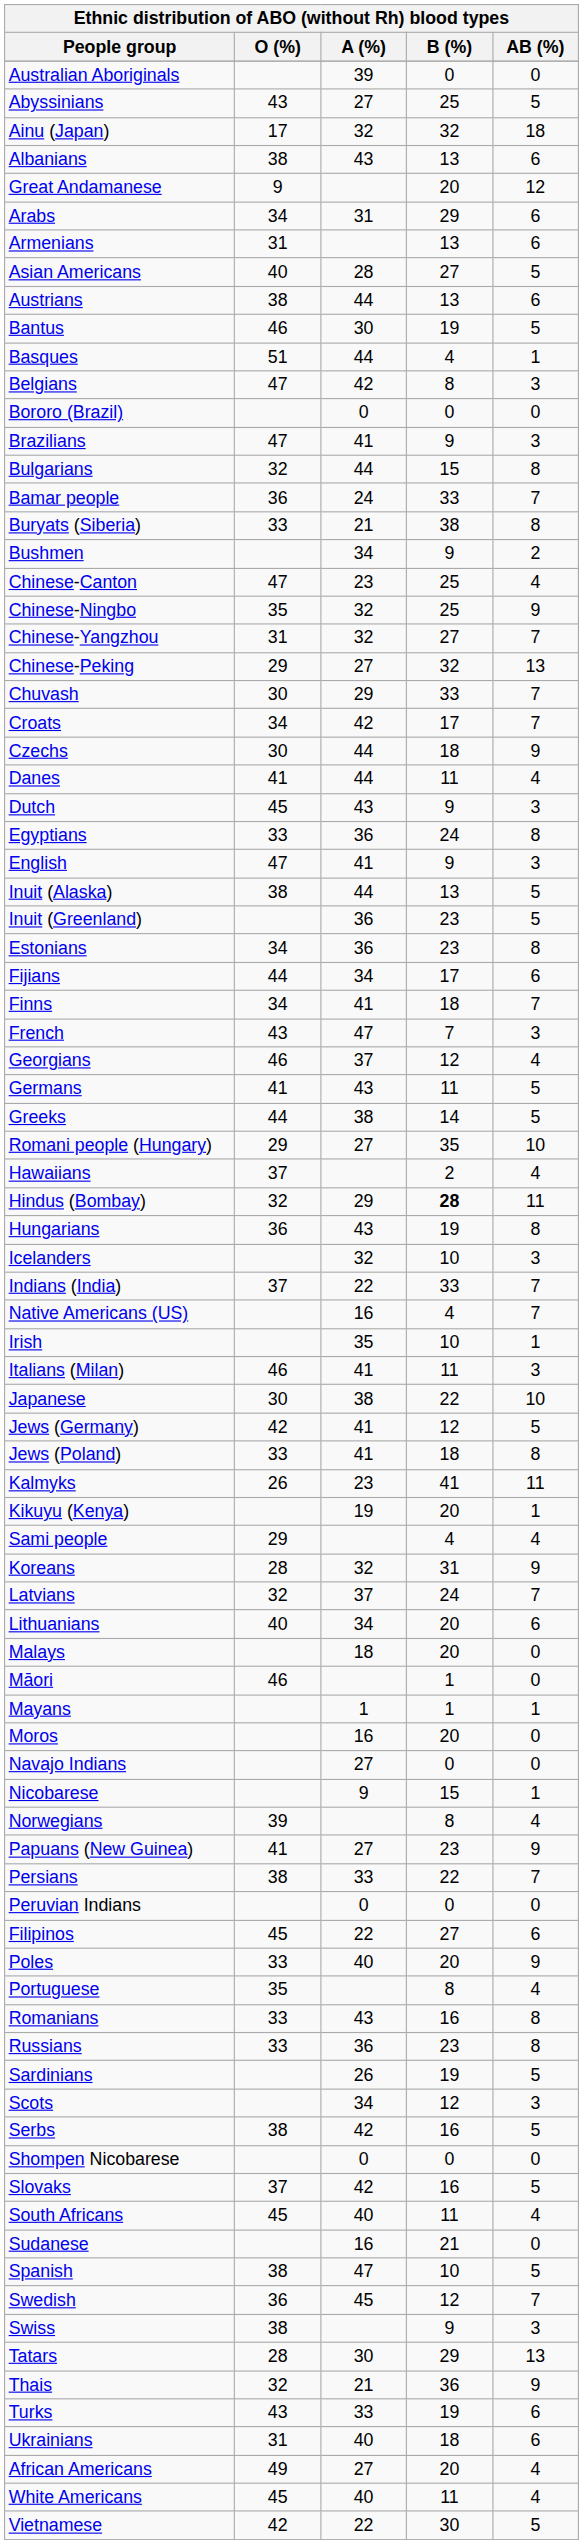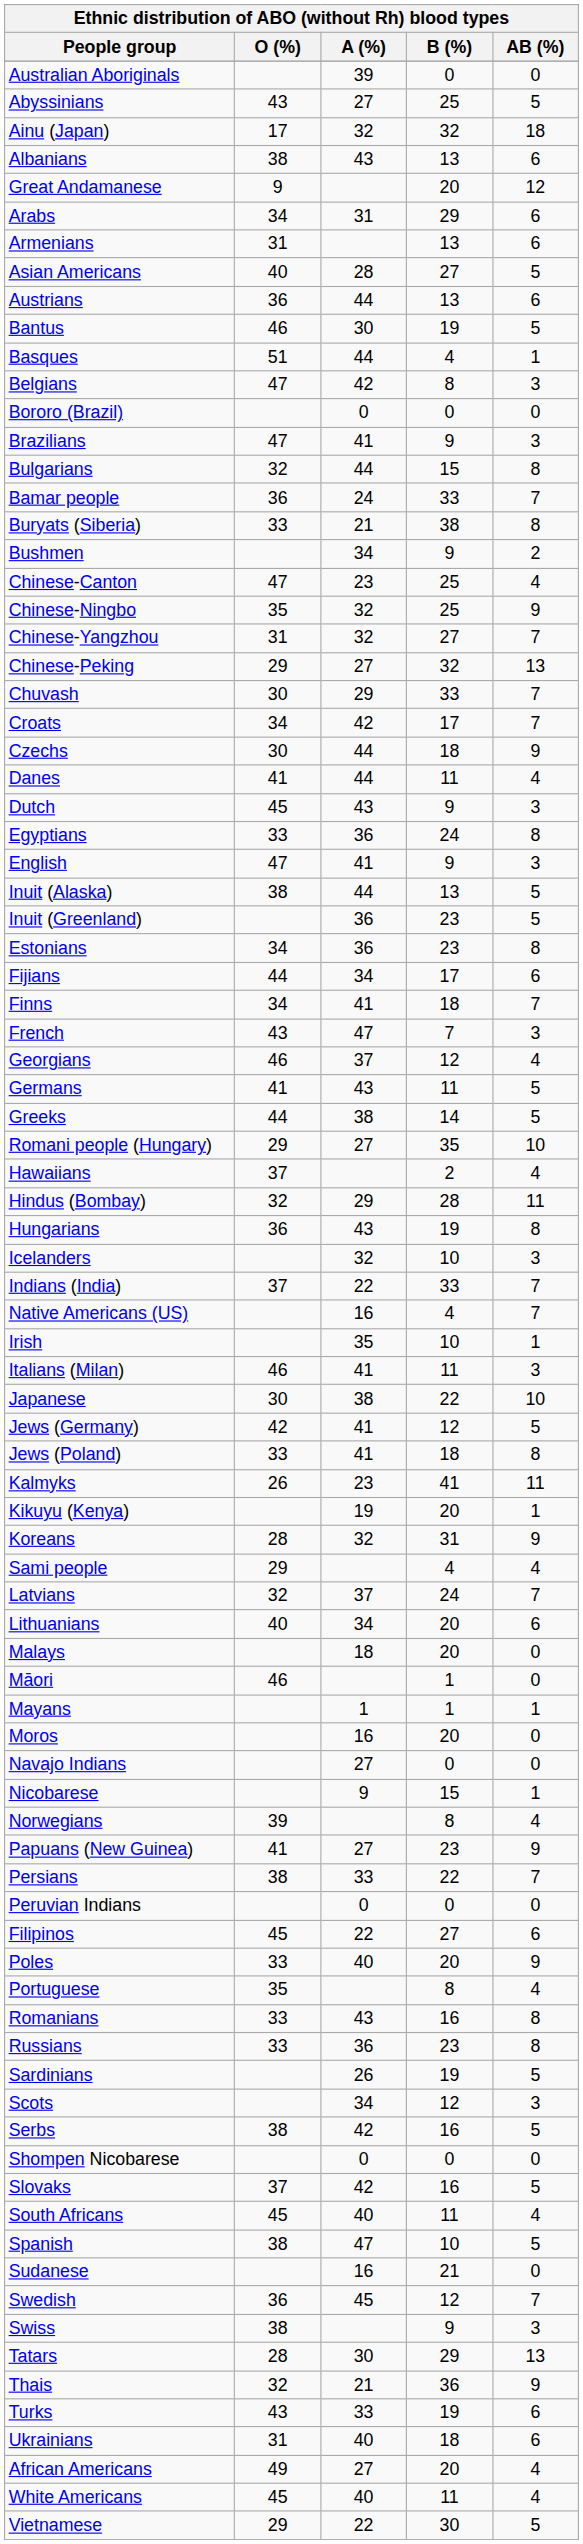 <table class="wikitable sortable collapsible">
 <tr>
 <th colspan=5>Ethnic distribution of ABO (without Rh) blood types<br></th>
 </tr>
 <tr>
 <th width=200>People group</th>
 <th width=70>O (%)</th>
 <th width=70>A (%)</th>
 <th width=70>B (%)</th>
 <th width=70>AB (%)</th>
 </tr>
 <tr>
 </tr>
 <tr>
 <td><a href='#'>Australian Aboriginals</a></td>
 <td style="text-align:center;"></td>
 <td style="text-align:center;">39</td>
 <td style="text-align:center;">0</td>
 <td style="text-align:center;">0</td>
 </tr>
 <tr>
 <td><a href='#'>Abyssinians</a></td>
 <td style="text-align:center;">43</td>
 <td style="text-align:center;">27</td>
 <td style="text-align:center;">25</td>
 <td style="text-align:center;">5</td>
 </tr>
 <tr>
 <td><a href='#'>Ainu</a> (<a href='#'>Japan</a>)</td>
 <td style="text-align:center;">17</td>
 <td style="text-align:center;">32</td>
 <td style="text-align:center;">32</td>
 <td style="text-align:center;">18</td>
 </tr>
 <tr>
 <td><a href='#'>Albanians</a></td>
 <td style="text-align:center;">38</td>
 <td style="text-align:center;">43</td>
 <td style="text-align:center;">13</td>
 <td style="text-align:center;">6</td>
 </tr>
 <tr>
 <td><a href='#'>Great Andamanese</a></td>
 <td style="text-align:center;">9</td>
 <td style="text-align:center;"></td>
 <td style="text-align:center;">20</td>
 <td style="text-align:center;">12</td>
 </tr>
 <tr>
 <td><a href='#'>Arabs</a></td>
 <td style="text-align:center;">34</td>
 <td style="text-align:center;">31</td>
 <td style="text-align:center;">29</td>
 <td style="text-align:center;">6</td>
 </tr>
 <tr>
 <td><a href='#'>Armenians</a></td>
 <td style="text-align:center;">31</td>
 <td style="text-align:center;"></td>
 <td style="text-align:center;">13</td>
 <td style="text-align:center;">6</td>
 </tr>
 <tr>
 <td><a href='#'>Asian Americans</a></td>
 <td style="text-align:center;">40</td>
 <td style="text-align:center;">28</td>
 <td style="text-align:center;">27</td>
 <td style="text-align:center;">5</td>
 </tr>
 <tr>
 <td><a href='#'>Austrians</a></td>
-<td style="text-align:center;">38</td>
+<td style="text-align:center;">36</td>
 <td style="text-align:center;">44</td>
 <td style="text-align:center;">13</td>
 <td style="text-align:center;">6</td>
 </tr>
 <tr>
 <td><a href='#'>Bantus</a></td>
 <td style="text-align:center;">46</td>
 <td style="text-align:center;">30</td>
 <td style="text-align:center;">19</td>
 <td style="text-align:center;">5</td>
 </tr>
 <tr>
 <td><a href='#'>Basques</a></td>
 <td style="text-align:center;">51</td>
 <td style="text-align:center;">44</td>
 <td style="text-align:center;">4</td>
 <td style="text-align:center;">1</td>
 </tr>
 <tr>
 <td><a href='#'>Belgians</a></td>
 <td style="text-align:center;">47</td>
 <td style="text-align:center;">42</td>
 <td style="text-align:center;">8</td>
 <td style="text-align:center;">3</td>
 </tr>
 <tr>
 <td><a href='#'>Bororo (Brazil)</a></td>
 <td style="text-align:center;"></td>
 <td style="text-align:center;">0</td>
 <td style="text-align:center;">0</td>
 <td style="text-align:center;">0</td>
 </tr>
 <tr>
 <td><a href='#'>Brazilians</a></td>
 <td style="text-align:center;">47</td>
 <td style="text-align:center;">41</td>
 <td style="text-align:center;">9</td>
 <td style="text-align:center;">3</td>
 </tr>
 <tr>
 <td><a href='#'>Bulgarians</a></td>
 <td style="text-align:center;">32</td>
 <td style="text-align:center;">44</td>
 <td style="text-align:center;">15</td>
 <td style="text-align:center;">8</td>
 </tr>
 <tr>
 <td><a href='#'>Bamar people</a></td>
 <td style="text-align:center;">36</td>
 <td style="text-align:center;">24</td>
 <td style="text-align:center;">33</td>
 <td style="text-align:center;">7</td>
 </tr>
 <tr>
 <td><a href='#'>Buryats</a> (<a href='#'>Siberia</a>)</td>
 <td style="text-align:center;">33</td>
 <td style="text-align:center;">21</td>
 <td style="text-align:center;">38</td>
 <td style="text-align:center;">8</td>
 </tr>
 <tr>
 <td><a href='#'>Bushmen</a></td>
 <td style="text-align:center;"></td>
 <td style="text-align:center;">34</td>
 <td style="text-align:center;">9</td>
 <td style="text-align:center;">2</td>
 </tr>
 <tr>
 <td><a href='#'>Chinese</a>-<a href='#'>Canton</a></td>
 <td style="text-align:center;">47</td>
 <td style="text-align:center;">23</td>
 <td style="text-align:center;">25</td>
 <td style="text-align:center;">4</td>
 </tr>
 <tr>
 <td><a href='#'>Chinese</a>-<a href='#'>Ningbo</a></td>
 <td style="text-align:center;">35</td>
 <td style="text-align:center;">32</td>
 <td style="text-align:center;">25</td>
 <td style="text-align:center;">9</td>
 </tr>
 <tr>
 <td><a href='#'>Chinese</a>-<a href='#'>Yangzhou</a></td>
 <td style="text-align:center;">31</td>
 <td style="text-align:center;">32</td>
 <td style="text-align:center;">27</td>
 <td style="text-align:center;">7</td>
 </tr>
 <tr>
 <td><a href='#'>Chinese</a>-<a href='#'>Peking</a></td>
 <td style="text-align:center;">29</td>
 <td style="text-align:center;">27</td>
 <td style="text-align:center;">32</td>
 <td style="text-align:center;">13</td>
 </tr>
 <tr>
 <td><a href='#'>Chuvash</a></td>
 <td style="text-align:center;">30</td>
 <td style="text-align:center;">29</td>
 <td style="text-align:center;">33</td>
 <td style="text-align:center;">7</td>
 </tr>
 <tr>
 <td><a href='#'>Croats</a></td>
 <td style="text-align:center;">34</td>
 <td style="text-align:center;">42</td>
 <td style="text-align:center;">17</td>
 <td style="text-align:center;">7</td>
 </tr>
 <tr>
 <td><a href='#'>Czechs</a></td>
 <td style="text-align:center;">30</td>
 <td style="text-align:center;">44</td>
 <td style="text-align:center;">18</td>
 <td style="text-align:center;">9</td>
 </tr>
 <tr>
 <td><a href='#'>Danes</a></td>
 <td style="text-align:center;">41</td>
 <td style="text-align:center;">44</td>
 <td style="text-align:center;">11</td>
 <td style="text-align:center;">4</td>
 </tr>
 <tr>
 <td><a href='#'>Dutch</a></td>
 <td style="text-align:center;">45</td>
 <td style="text-align:center;">43</td>
 <td style="text-align:center;">9</td>
 <td style="text-align:center;">3</td>
 </tr>
 <tr>
 <td><a href='#'>Egyptians</a></td>
 <td style="text-align:center;">33</td>
 <td style="text-align:center;">36</td>
 <td style="text-align:center;">24</td>
 <td style="text-align:center;">8</td>
 </tr>
 <tr>
 <td><a href='#'>English</a></td>
 <td style="text-align:center;">47</td>
 <td style="text-align:center;">41</td>
 <td style="text-align:center;">9</td>
 <td style="text-align:center;">3</td>
 </tr>
 <tr>
 <td><a href='#'>Inuit</a> (<a href='#'>Alaska</a>)</td>
 <td style="text-align:center;">38</td>
 <td style="text-align:center;">44</td>
 <td style="text-align:center;">13</td>
 <td style="text-align:center;">5</td>
 </tr>
 <tr>
 <td><a href='#'>Inuit</a> (<a href='#'>Greenland</a>)</td>
 <td style="text-align:center;"></td>
 <td style="text-align:center;">36</td>
 <td style="text-align:center;">23</td>
 <td style="text-align:center;">5</td>
 </tr>
 <tr>
 <td><a href='#'>Estonians</a></td>
 <td style="text-align:center;">34</td>
 <td style="text-align:center;">36</td>
 <td style="text-align:center;">23</td>
 <td style="text-align:center;">8</td>
 </tr>
 <tr>
 <td><a href='#'>Fijians</a></td>
 <td style="text-align:center;">44</td>
 <td style="text-align:center;">34</td>
 <td style="text-align:center;">17</td>
 <td style="text-align:center;">6</td>
 </tr>
 <tr>
 <td><a href='#'>Finns</a></td>
 <td style="text-align:center;">34</td>
 <td style="text-align:center;">41</td>
 <td style="text-align:center;">18</td>
 <td style="text-align:center;">7</td>
 </tr>
 <tr>
 <td><a href='#'>French</a></td>
 <td style="text-align:center;">43</td>
 <td style="text-align:center;">47</td>
 <td style="text-align:center;">7</td>
 <td style="text-align:center;">3</td>
 </tr>
 <tr>
 <td><a href='#'>Georgians</a></td>
 <td style="text-align:center;">46</td>
 <td style="text-align:center;">37</td>
 <td style="text-align:center;">12</td>
 <td style="text-align:center;">4</td>
 </tr>
 <tr>
 <td><a href='#'>Germans</a></td>
 <td style="text-align:center;">41</td>
 <td style="text-align:center;">43</td>
 <td style="text-align:center;">11</td>
 <td style="text-align:center;">5</td>
 </tr>
 <tr>
 <td><a href='#'>Greeks</a></td>
 <td style="text-align:center;">44</td>
 <td style="text-align:center;">38</td>
 <td style="text-align:center;">14</td>
 <td style="text-align:center;">5</td>
 </tr>
 <tr>
 <td><a href='#'>Romani people</a> (<a href='#'>Hungary</a>)</td>
 <td style="text-align:center;">29</td>
 <td style="text-align:center;">27</td>
 <td style="text-align:center;">35</td>
 <td style="text-align:center;">10</td>
 </tr>
 <tr>
 <td><a href='#'>Hawaiians</a></td>
 <td style="text-align:center;">37</td>
 <td style="text-align:center;"></td>
 <td style="text-align:center;">2</td>
 <td style="text-align:center;">4</td>
 </tr>
 <tr>
 <td><a href='#'>Hindus</a> (<a href='#'>Bombay</a>)</td>
 <td style="text-align:center;">32</td>
 <td style="text-align:center;">29</td>
-<td style="text-align:center;"><strong>28</strong></td>
+<td style="text-align:center;">28</td>
 <td style="text-align:center;">11</td>
 </tr>
 <tr>
 <td><a href='#'>Hungarians</a></td>
 <td style="text-align:center;">36</td>
 <td style="text-align:center;">43</td>
 <td style="text-align:center;">19</td>
 <td style="text-align:center;">8</td>
 </tr>
 <tr>
 <td><a href='#'>Icelanders</a></td>
 <td style="text-align:center;"></td>
 <td style="text-align:center;">32</td>
 <td style="text-align:center;">10</td>
 <td style="text-align:center;">3</td>
 </tr>
 <tr>
 <td nowrap><a href='#'>Indians</a> (<a href='#'>India</a>)</td>
 <td style="text-align:center;">37</td>
 <td style="text-align:center;">22</td>
 <td style="text-align:center;">33</td>
 <td style="text-align:center;">7</td>
 </tr>
 <tr>
 <td nowrap><a href='#'>Native Americans (US)</a></td>
 <td style="text-align:center;"></td>
 <td style="text-align:center;">16</td>
 <td style="text-align:center;">4</td>
 <td style="text-align:center;">7</td>
 </tr>
 <tr>
 <td><a href='#'>Irish</a></td>
 <td style="text-align:center;"></td>
 <td style="text-align:center;">35</td>
 <td style="text-align:center;">10</td>
 <td style="text-align:center;">1</td>
 </tr>
 <tr>
 <td><a href='#'>Italians</a> (<a href='#'>Milan</a>)</td>
 <td style="text-align:center;">46</td>
 <td style="text-align:center;">41</td>
 <td style="text-align:center;">11</td>
 <td style="text-align:center;">3</td>
 </tr>
 <tr>
 <td><a href='#'>Japanese</a></td>
 <td style="text-align:center;">30</td>
 <td style="text-align:center;">38</td>
 <td style="text-align:center;">22</td>
 <td style="text-align:center;">10</td>
 </tr>
 <tr>
 <td><a href='#'>Jews</a> (<a href='#'>Germany</a>)</td>
 <td style="text-align:center;">42</td>
 <td style="text-align:center;">41</td>
 <td style="text-align:center;">12</td>
 <td style="text-align:center;">5</td>
 </tr>
 <tr>
 <td><a href='#'>Jews</a> (<a href='#'>Poland</a>)</td>
 <td style="text-align:center;">33</td>
 <td style="text-align:center;">41</td>
 <td style="text-align:center;">18</td>
 <td style="text-align:center;">8</td>
 </tr>
 <tr>
 <td><a href='#'>Kalmyks</a></td>
 <td style="text-align:center;">26</td>
 <td style="text-align:center;">23</td>
 <td style="text-align:center;">41</td>
 <td style="text-align:center;">11</td>
 </tr>
 <tr>
 <td><a href='#'>Kikuyu</a> (<a href='#'>Kenya</a>)</td>
 <td style="text-align:center;"></td>
 <td style="text-align:center;">19</td>
 <td style="text-align:center;">20</td>
 <td style="text-align:center;">1</td>
 </tr>
 <tr>
+<td><a href='#'>Koreans</a></td>
+<td style="text-align:center;">28</td>
+<td style="text-align:center;">32</td>
+<td style="text-align:center;">31</td>
+<td style="text-align:center;">9</td>
+</tr>
+<tr>
 <td><a href='#'>Sami people</a></td>
 <td style="text-align:center;">29</td>
 <td style="text-align:center;"></td>
 <td style="text-align:center;">4</td>
 <td style="text-align:center;">4</td>
-</tr>
-<tr>
-<td><a href='#'>Koreans</a></td>
-<td style="text-align:center;">28</td>
-<td style="text-align:center;">32</td>
-<td style="text-align:center;">31</td>
-<td style="text-align:center;">9</td>
 </tr>
 <tr>
 <td><a href='#'>Latvians</a></td>
 <td style="text-align:center;">32</td>
 <td style="text-align:center;">37</td>
 <td style="text-align:center;">24</td>
 <td style="text-align:center;">7</td>
 </tr>
 <tr>
 <td><a href='#'>Lithuanians</a></td>
 <td style="text-align:center;">40</td>
 <td style="text-align:center;">34</td>
 <td style="text-align:center;">20</td>
 <td style="text-align:center;">6</td>
 </tr>
 <tr>
 <td><a href='#'>Malays</a></td>
 <td style="text-align:center;"></td>
 <td style="text-align:center;">18</td>
 <td style="text-align:center;">20</td>
 <td style="text-align:center;">0</td>
 </tr>
 <tr>
 <td><a href='#'>Māori</a></td>
 <td style="text-align:center;">46</td>
 <td style="text-align:center;"></td>
 <td style="text-align:center;">1</td>
 <td style="text-align:center;">0</td>
 </tr>
 <tr>
 <td><a href='#'>Mayans</a></td>
 <td style="text-align:center;"></td>
 <td style="text-align:center;">1</td>
 <td style="text-align:center;">1</td>
 <td style="text-align:center;">1</td>
 </tr>
 <tr>
 <td><a href='#'>Moros</a></td>
 <td style="text-align:center;"></td>
 <td style="text-align:center;">16</td>
 <td style="text-align:center;">20</td>
 <td style="text-align:center;">0</td>
 </tr>
 <tr>
 <td><a href='#'>Navajo Indians</a></td>
 <td style="text-align:center;"></td>
 <td style="text-align:center;">27</td>
 <td style="text-align:center;">0</td>
 <td style="text-align:center;">0</td>
 </tr>
 <tr>
 <td><a href='#'>Nicobarese</a></td>
 <td style="text-align:center;"></td>
 <td style="text-align:center;">9</td>
 <td style="text-align:center;">15</td>
 <td style="text-align:center;">1</td>
 </tr>
 <tr>
 <td><a href='#'>Norwegians</a></td>
 <td style="text-align:center;">39</td>
 <td style="text-align:center;"></td>
 <td style="text-align:center;">8</td>
 <td style="text-align:center;">4</td>
 </tr>
 <tr>
 <td><a href='#'>Papuans</a> (<a href='#'>New Guinea</a>)</td>
 <td style="text-align:center;">41</td>
 <td style="text-align:center;">27</td>
 <td style="text-align:center;">23</td>
 <td style="text-align:center;">9</td>
 </tr>
 <tr>
 <td><a href='#'>Persians</a></td>
 <td style="text-align:center;">38</td>
 <td style="text-align:center;">33</td>
 <td style="text-align:center;">22</td>
 <td style="text-align:center;">7</td>
 </tr>
 <tr>
 <td><a href='#'>Peruvian</a> Indians</td>
 <td style="text-align:center;"></td>
 <td style="text-align:center;">0</td>
 <td style="text-align:center;">0</td>
 <td style="text-align:center;">0</td>
 </tr>
 <tr>
 <td><a href='#'>Filipinos</a></td>
 <td style="text-align:center;">45</td>
 <td style="text-align:center;">22</td>
 <td style="text-align:center;">27</td>
 <td style="text-align:center;">6</td>
 </tr>
 <tr>
 <td><a href='#'>Poles</a></td>
 <td style="text-align:center;">33</td>
 <td style="text-align:center;">40</td>
 <td style="text-align:center;">20</td>
 <td style="text-align:center;">9</td>
 </tr>
 <tr>
 <td><a href='#'>Portuguese</a></td>
 <td style="text-align:center;">35</td>
 <td style="text-align:center;"></td>
 <td style="text-align:center;">8</td>
 <td style="text-align:center;">4</td>
 </tr>
 <tr>
 <td><a href='#'>Romanians</a></td>
 <td style="text-align:center;">33</td>
 <td style="text-align:center;">43</td>
 <td style="text-align:center;">16</td>
 <td style="text-align:center;">8</td>
 </tr>
 <tr>
 <td><a href='#'>Russians</a></td>
 <td style="text-align:center;">33</td>
 <td style="text-align:center;">36</td>
 <td style="text-align:center;">23</td>
 <td style="text-align:center;">8</td>
 </tr>
 <tr>
 <td><a href='#'>Sardinians</a></td>
 <td style="text-align:center;"></td>
 <td style="text-align:center;">26</td>
 <td style="text-align:center;">19</td>
 <td style="text-align:center;">5</td>
 </tr>
 <tr>
 <td><a href='#'>Scots</a></td>
 <td style="text-align:center;"></td>
 <td style="text-align:center;">34</td>
 <td style="text-align:center;">12</td>
 <td style="text-align:center;">3</td>
 </tr>
 <tr>
 <td><a href='#'>Serbs</a></td>
 <td style="text-align:center;">38</td>
 <td style="text-align:center;">42</td>
 <td style="text-align:center;">16</td>
 <td style="text-align:center;">5</td>
 </tr>
 <tr>
 <td><a href='#'>Shompen</a> Nicobarese</td>
 <td style="text-align:center;"></td>
 <td style="text-align:center;">0</td>
 <td style="text-align:center;">0</td>
 <td style="text-align:center;">0</td>
 </tr>
 <tr>
 <td><a href='#'>Slovaks</a></td>
 <td style="text-align:center;">37</td>
 <td style="text-align:center;">42</td>
 <td style="text-align:center;">16</td>
 <td style="text-align:center;">5</td>
 </tr>
 <tr>
 <td><a href='#'>South Africans</a></td>
 <td style="text-align:center;">45</td>
 <td style="text-align:center;">40</td>
 <td style="text-align:center;">11</td>
 <td style="text-align:center;">4</td>
 </tr>
 <tr>
+<td><a href='#'>Spanish</a></td>
+<td style="text-align:center;">38</td>
+<td style="text-align:center;">47</td>
+<td style="text-align:center;">10</td>
+<td style="text-align:center;">5</td>
+</tr>
+<tr>
 <td><a href='#'>Sudanese</a></td>
 <td style="text-align:center;"></td>
 <td style="text-align:center;">16</td>
 <td style="text-align:center;">21</td>
 <td style="text-align:center;">0</td>
-</tr>
-<tr>
-<td><a href='#'>Spanish</a></td>
-<td style="text-align:center;">38</td>
-<td style="text-align:center;">47</td>
-<td style="text-align:center;">10</td>
-<td style="text-align:center;">5</td>
 </tr>
 <tr>
 <td><a href='#'>Swedish</a></td>
 <td style="text-align:center;">36</td>
 <td style="text-align:center;">45</td>
 <td style="text-align:center;">12</td>
 <td style="text-align:center;">7</td>
 </tr>
 <tr>
 <td><a href='#'>Swiss</a></td>
 <td style="text-align:center;">38</td>
 <td style="text-align:center;"></td>
 <td style="text-align:center;">9</td>
 <td style="text-align:center;">3</td>
 </tr>
 <tr>
 <td><a href='#'>Tatars</a></td>
 <td style="text-align:center;">28</td>
 <td style="text-align:center;">30</td>
 <td style="text-align:center;">29</td>
 <td style="text-align:center;">13</td>
 </tr>
 <tr>
 <td><a href='#'>Thais</a></td>
 <td style="text-align:center;">32</td>
 <td style="text-align:center;">21</td>
 <td style="text-align:center;">36</td>
 <td style="text-align:center;">9</td>
 </tr>
 <tr>
 <td><a href='#'>Turks</a></td>
 <td style="text-align:center;">43</td>
 <td style="text-align:center;">33</td>
 <td style="text-align:center;">19</td>
 <td style="text-align:center;">6</td>
 </tr>
 <tr>
 <td><a href='#'>Ukrainians</a></td>
 <td style="text-align:center;">31</td>
 <td style="text-align:center;">40</td>
 <td style="text-align:center;">18</td>
 <td style="text-align:center;">6</td>
 </tr>
 <tr>
 <td><a href='#'>African Americans</a></td>
 <td style="text-align:center;">49</td>
 <td style="text-align:center;">27</td>
 <td style="text-align:center;">20</td>
 <td style="text-align:center;">4</td>
 </tr>
 <tr>
 <td><a href='#'>White Americans</a></td>
 <td style="text-align:center;">45</td>
 <td style="text-align:center;">40</td>
 <td style="text-align:center;">11</td>
 <td style="text-align:center;">4</td>
 </tr>
 <tr>
 <td><a href='#'>Vietnamese</a></td>
-<td style="text-align:center;">42</td>
+<td style="text-align:center;">29</td>
 <td style="text-align:center;">22</td>
 <td style="text-align:center;">30</td>
 <td style="text-align:center;">5</td>
 </tr>
 <tr>
 </tr>
 </table>
